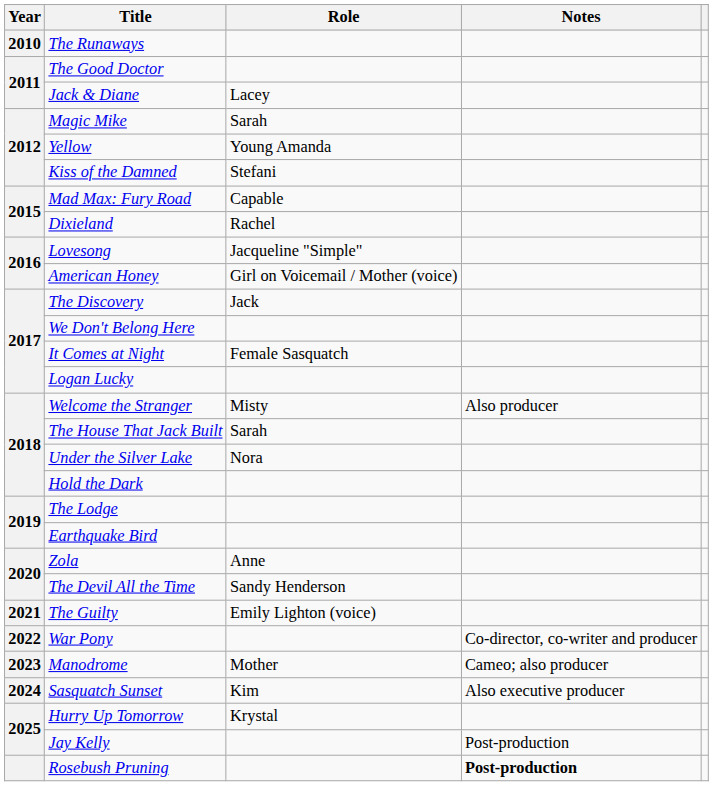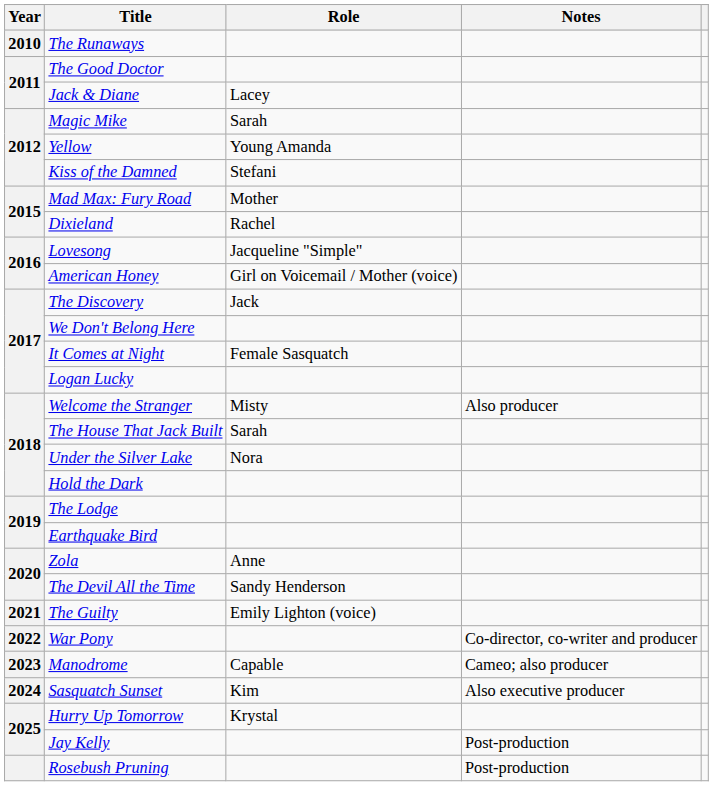 <table class="wikitable sortable plainrowheaders">
 <tr style="background:#ccc; text-align:center;">
 <th>Year</th>
 <th>Title</th>
 <th>Role</th>
 <th class="unsortable">Notes</th>
 <th class="unsortable"></th>
 </tr>
 <tr>
 <th scope="row">2010</th>
 <td data-sort-value="Runaways"><em><a href='#'>The Runaways</a></em></td>
 <td></td>
 <td></td>
 <td style="text-align:center;"></td>
 </tr>
 <tr>
 <th rowspan="2" scope="row">2011</th>
 <td><em><a href='#'>The Good Doctor</a></em></td>
 <td></td>
 <td></td>
 <td style="text-align:center;"></td>
 </tr>
 <tr>
 <td><em><a href='#'>Jack & Diane</a></em></td>
 <td>Lacey</td>
 <td></td>
 <td style="text-align:center;"></td>
 </tr>
 <tr>
 <th rowspan="3" scope="row">2012</th>
 <td><em><a href='#'>Magic Mike</a></em></td>
 <td>Sarah</td>
 <td></td>
 <td style="text-align:center;"></td>
 </tr>
 <tr>
 <td><em><a href='#'>Yellow</a></em></td>
 <td>Young Amanda</td>
 <td></td>
 <td style="text-align:center;"></td>
 </tr>
 <tr>
 <td><em><a href='#'>Kiss of the Damned</a></em></td>
 <td>Stefani</td>
 <td></td>
 <td style="text-align:center;"></td>
 </tr>
 <tr>
 <th rowspan="2" scope="row">2015</th>
 <td><em><a href='#'>Mad Max: Fury Road</a></em></td>
-<td>Capable</td>
+<td>Mother</td>
 <td></td>
 <td style="text-align:center;"></td>
 </tr>
 <tr>
 <td><em><a href='#'>Dixieland</a></em></td>
 <td>Rachel</td>
 <td></td>
 <td style="text-align:center;"></td>
 </tr>
 <tr>
 <th rowspan="2" scope="row">2016</th>
 <td><em><a href='#'>Lovesong</a></em></td>
 <td>Jacqueline "Simple"</td>
 <td></td>
 <td style="text-align:center;"></td>
 </tr>
 <tr>
 <td><em><a href='#'>American Honey</a></em></td>
 <td>Girl on Voicemail / Mother (voice)</td>
 <td></td>
 <td style="text-align:center;"></td>
 </tr>
 <tr>
 <th rowspan="4" scope="row">2017</th>
 <td data-sort-value="Discovery"><em><a href='#'>The Discovery</a></em></td>
 <td>Jack</td>
 <td></td>
 <td style="text-align:center;"></td>
 </tr>
 <tr>
 <td><em><a href='#'>We Don't Belong Here</a></em></td>
 <td></td>
 <td></td>
 <td style="text-align:center;"></td>
 </tr>
 <tr>
 <td><em><a href='#'>It Comes at Night</a></em></td>
 <td>Female Sasquatch</td>
 <td></td>
 <td style="text-align:center;"></td>
 </tr>
 <tr>
 <td><em><a href='#'>Logan Lucky</a></em></td>
 <td></td>
 <td></td>
 <td style="text-align:center;"></td>
 </tr>
 <tr>
 <th rowspan="4" scope="row">2018</th>
 <td><em><a href='#'>Welcome the Stranger</a></em></td>
 <td>Misty</td>
 <td>Also producer</td>
 <td style="text-align:center;"></td>
 </tr>
 <tr>
 <td data-sort-value="House Jack Built"><em><a href='#'>The House That Jack Built</a></em></td>
 <td>Sarah</td>
 <td></td>
 <td style="text-align:center;"></td>
 </tr>
 <tr>
 <td><em><a href='#'>Under the Silver Lake</a></em></td>
 <td>Nora</td>
 <td></td>
 <td style="text-align:center;"></td>
 </tr>
 <tr>
 <td><em><a href='#'>Hold the Dark</a></em></td>
 <td></td>
 <td></td>
 <td style="text-align:center;"></td>
 </tr>
 <tr>
 <th rowspan="2" scope="row">2019</th>
 <td data-sort-value="Lodge"><em><a href='#'>The Lodge</a></em></td>
 <td></td>
 <td></td>
 <td style="text-align:center;"></td>
 </tr>
 <tr>
 <td><em><a href='#'>Earthquake Bird</a></em></td>
 <td></td>
 <td></td>
 <td style="text-align:center;"></td>
 </tr>
 <tr>
 <th rowspan="2" scope="row">2020</th>
 <td><em><a href='#'>Zola</a></em></td>
 <td>Anne</td>
 <td></td>
 <td style="text-align:center;"></td>
 </tr>
 <tr>
 <td><em><a href='#'>The Devil All the Time</a></em></td>
 <td>Sandy Henderson</td>
 <td></td>
 <td style="text-align:center;"></td>
 </tr>
 <tr>
 <th scope="row">2021</th>
 <td><em><a href='#'>The Guilty</a></em></td>
 <td>Emily Lighton (voice)</td>
 <td></td>
 <td style="text-align:center;"></td>
 </tr>
 <tr>
 <th scope="row">2022</th>
 <td><em><a href='#'>War Pony</a></em></td>
 <td></td>
 <td>Co-director, co-writer and producer</td>
 <td style="text-align:center;"></td>
 </tr>
 <tr>
 <th scope="row">2023</th>
 <td><em><a href='#'>Manodrome</a></em></td>
-<td>Mother</td>
+<td>Capable</td>
 <td>Cameo; also producer</td>
 <td style="text-align:center;"></td>
 </tr>
 <tr>
 <th scope="row">2024</th>
 <td><em><a href='#'>Sasquatch Sunset</a></em></td>
 <td>Kim</td>
 <td>Also executive producer</td>
 <td style="text-align:center;"></td>
 </tr>
 <tr>
 <th rowspan="2" scope="row">2025</th>
 <td><em><a href='#'>Hurry Up Tomorrow</a></em></td>
 <td>Krystal</td>
 <td></td>
 <td style="text-align:center;"></td>
 </tr>
 <tr>
 <td><em><a href='#'>Jay Kelly</a></em></td>
 <td></td>
 <td>Post-production</td>
 <td style="text-align:center;"></td>
 </tr>
 <tr>
 <th scope="row"></th>
 <td><em><a href='#'>Rosebush Pruning</a></em></td>
 <td></td>
-<td><strong>Post-production</strong></td>
+<td>Post-production</td>
 <td style="text-align:center;"></td>
 </tr>
 </table>
